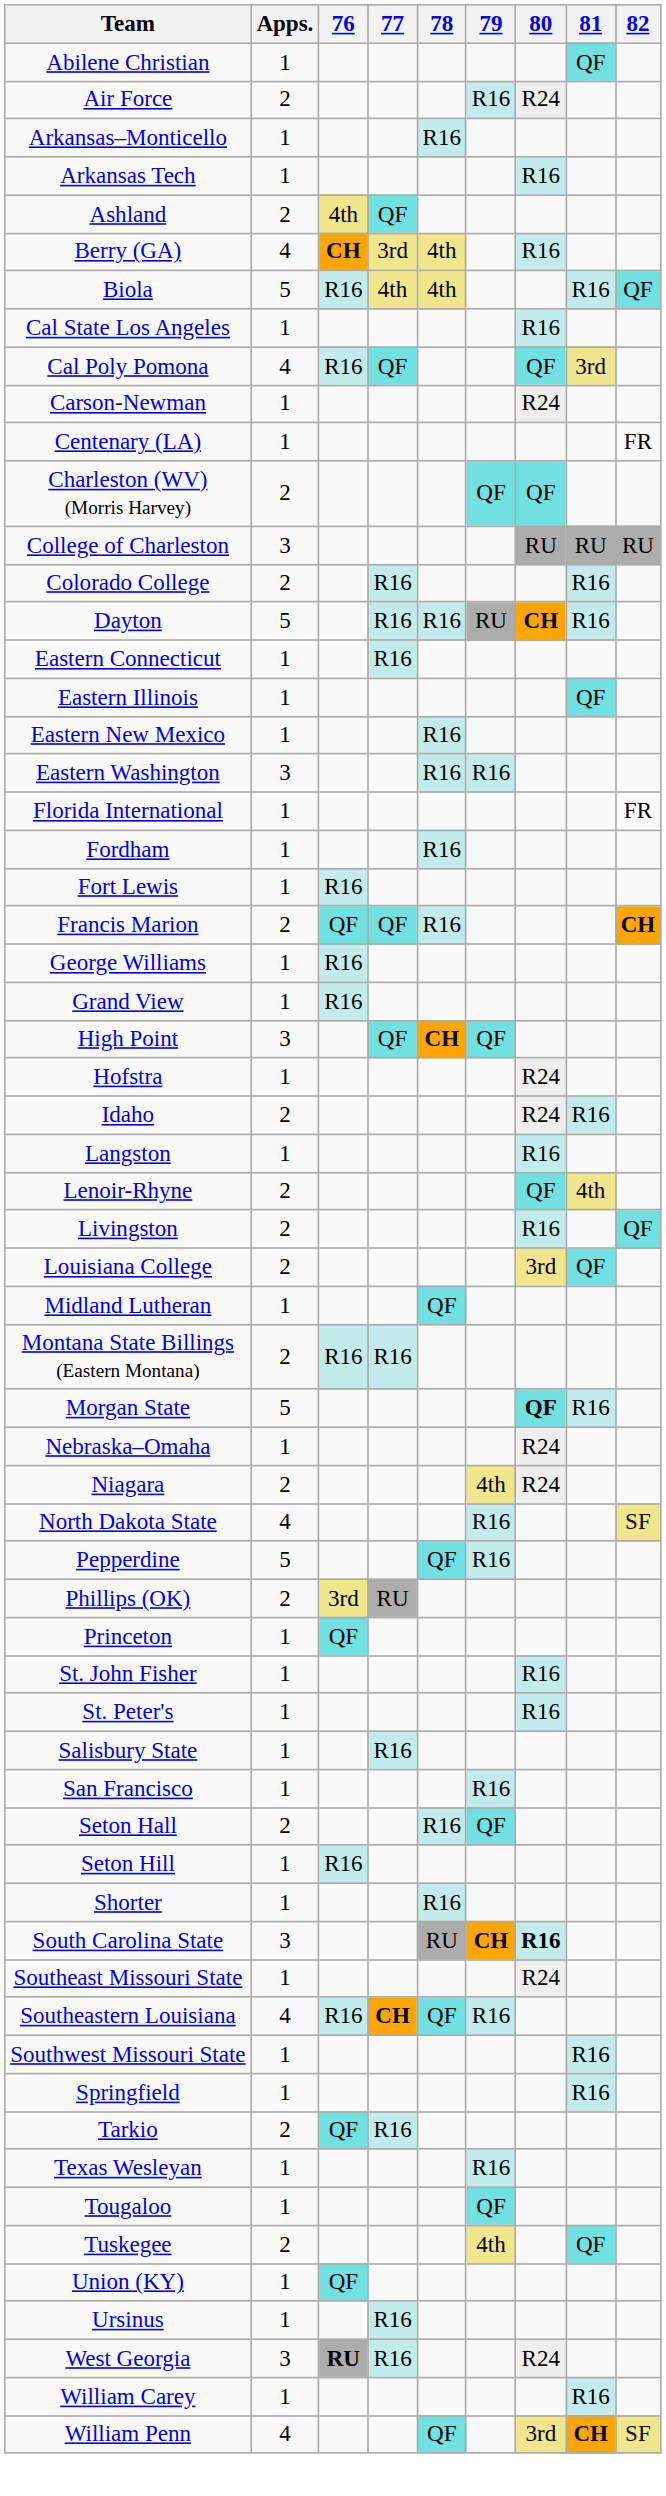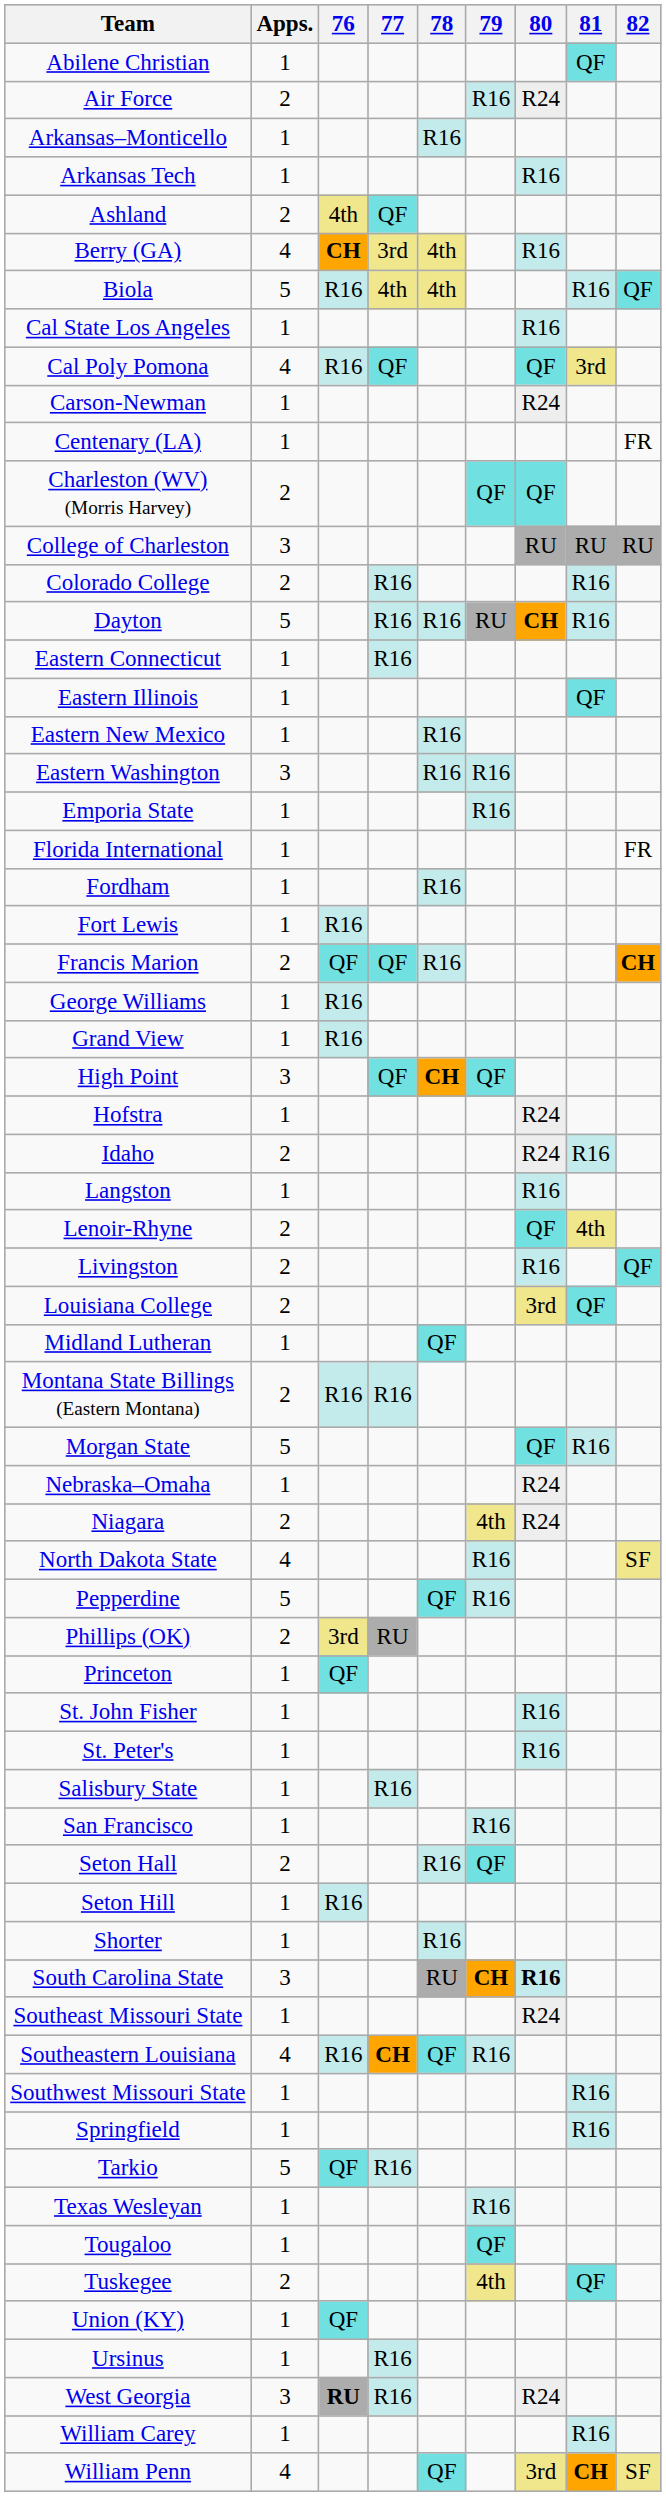 <table class="wikitable sortable" style="font-size:90%; text-align: center;">
 <tr>
 <th>Team</th>
 <th>Apps.</th>
 <th><a href='#'>76</a></th>
 <th><a href='#'>77</a></th>
 <th><a href='#'>78</a></th>
 <th><a href='#'>79</a></th>
 <th><a href='#'>80</a></th>
 <th><a href='#'>81</a></th>
 <th><a href='#'>82</a></th>
 </tr>
 <tr>
 <td><a href='#'>Abilene Christian</a></td>
 <td>1</td>
 <td></td>
 <td></td>
 <td></td>
 <td></td>
 <td></td>
 <td style="background:#70E0E0">QF</td>
 <td></td>
 </tr>
 <tr>
 <td><a href='#'>Air Force</a></td>
 <td>2</td>
 <td></td>
 <td></td>
 <td></td>
 <td style="background:#C4EBEB">R16</td>
 <td style="background:#EEEEEE">R24</td>
 <td></td>
 <td></td>
 </tr>
 <tr>
 <td><a href='#'>Arkansas–Monticello</a></td>
 <td>1</td>
 <td></td>
 <td></td>
 <td style="background:#C4EBEB">R16</td>
 <td></td>
 <td></td>
 <td></td>
 <td></td>
 </tr>
 <tr>
 <td><a href='#'>Arkansas Tech</a></td>
 <td>1</td>
 <td></td>
 <td></td>
 <td></td>
 <td></td>
 <td style="background:#C4EBEB">R16</td>
 <td></td>
 <td></td>
 </tr>
 <tr>
 <td><a href='#'>Ashland</a></td>
 <td>2</td>
 <td style="background:#F0E68C">4th</td>
 <td style="background:#70E0E0">QF</td>
 <td></td>
 <td></td>
 <td></td>
 <td></td>
 <td></td>
 </tr>
 <tr>
 <td><a href='#'>Berry (GA)</a></td>
 <td>4</td>
 <td style="background:#FFA500"><strong>CH</strong></td>
 <td style="background:#F0E68C">3rd</td>
 <td style="background:#F0E68C">4th</td>
 <td></td>
 <td style="background:#C4EBEB">R16</td>
 <td></td>
 <td></td>
 </tr>
 <tr>
 <td><a href='#'>Biola</a></td>
 <td>5</td>
 <td style="background:#C4EBEB">R16</td>
 <td style="background:#F0E68C">4th</td>
 <td style="background:#F0E68C">4th</td>
 <td></td>
 <td></td>
 <td style="background:#C4EBEB">R16</td>
 <td style="background:#70E0E0">QF</td>
 </tr>
 <tr>
 <td><a href='#'>Cal State Los Angeles</a></td>
 <td>1</td>
 <td></td>
 <td></td>
 <td></td>
 <td></td>
 <td style="background:#C4EBEB">R16</td>
 <td></td>
 <td></td>
 </tr>
 <tr>
 <td><a href='#'>Cal Poly Pomona</a></td>
 <td>4</td>
 <td style="background:#C4EBEB">R16</td>
 <td style="background:#70E0E0">QF</td>
 <td></td>
 <td></td>
 <td style="background:#70E0E0">QF</td>
 <td style="background:#F0E68C">3rd</td>
 <td></td>
 </tr>
 <tr>
 <td><a href='#'>Carson-Newman</a></td>
 <td>1</td>
 <td></td>
 <td></td>
 <td></td>
 <td></td>
 <td style="background:#EEEEEE">R24</td>
 <td></td>
 <td></td>
 </tr>
 <tr>
 <td><a href='#'>Centenary (LA)</a></td>
 <td>1</td>
 <td></td>
 <td></td>
 <td></td>
 <td></td>
 <td></td>
 <td></td>
 <td>FR</td>
 </tr>
 <tr>
 <td><a href='#'>Charleston (WV)</a><br><small>(Morris Harvey)</small></td>
 <td>2</td>
 <td></td>
 <td></td>
 <td></td>
 <td style="background:#70E0E0">QF</td>
 <td style="background:#70E0E0">QF</td>
 <td></td>
 <td></td>
 </tr>
 <tr>
 <td><a href='#'>College of Charleston</a></td>
 <td>3</td>
 <td></td>
 <td></td>
 <td></td>
 <td></td>
 <td style="background:#ACACAC">RU</td>
 <td style="background:#ACACAC">RU</td>
 <td style="background:#ACACAC">RU</td>
 </tr>
 <tr>
 <td><a href='#'>Colorado College</a></td>
 <td>2</td>
 <td></td>
 <td style="background:#C4EBEB">R16</td>
 <td></td>
 <td></td>
 <td></td>
 <td style="background:#C4EBEB">R16</td>
 <td></td>
 </tr>
 <tr>
 <td><a href='#'>Dayton</a></td>
 <td>5</td>
 <td></td>
 <td style="background:#C4EBEB">R16</td>
 <td style="background:#C4EBEB">R16</td>
 <td style="background:#ACACAC">RU</td>
 <td style="background:#FFA500"><strong>CH</strong></td>
 <td style="background:#C4EBEB">R16</td>
 <td></td>
 </tr>
 <tr>
 <td><a href='#'>Eastern Connecticut</a></td>
 <td>1</td>
 <td></td>
 <td style="background:#C4EBEB">R16</td>
 <td></td>
 <td></td>
 <td></td>
 <td></td>
 <td></td>
 </tr>
 <tr>
 <td><a href='#'>Eastern Illinois</a></td>
 <td>1</td>
 <td></td>
 <td></td>
 <td></td>
 <td></td>
 <td></td>
 <td style="background:#70E0E0">QF</td>
 <td></td>
 </tr>
 <tr>
 <td><a href='#'>Eastern New Mexico</a></td>
 <td>1</td>
 <td></td>
 <td></td>
 <td style="background:#C4EBEB">R16</td>
 <td></td>
 <td></td>
 <td></td>
 <td></td>
 </tr>
 <tr>
 <td><a href='#'>Eastern Washington</a></td>
 <td>3</td>
 <td></td>
 <td></td>
 <td style="background:#C4EBEB">R16</td>
 <td style="background:#C4EBEB">R16</td>
 <td></td>
 <td></td>
 <td></td>
 </tr>
 <tr>
+<td><a href='#'>Emporia State</a></td>
+<td>1</td>
+<td></td>
+<td></td>
+<td></td>
+<td style="background:#C4EBEB">R16</td>
+<td></td>
+<td></td>
+<td></td>
+</tr>
+<tr>
 <td><a href='#'>Florida International</a></td>
 <td>1</td>
 <td></td>
 <td></td>
 <td></td>
 <td></td>
 <td></td>
 <td></td>
 <td>FR</td>
 </tr>
 <tr>
 <td><a href='#'>Fordham</a></td>
 <td>1</td>
 <td></td>
 <td></td>
 <td style="background:#C4EBEB">R16</td>
 <td></td>
 <td></td>
 <td></td>
 <td></td>
 </tr>
 <tr>
 <td><a href='#'>Fort Lewis</a></td>
 <td>1</td>
 <td style="background:#C4EBEB">R16</td>
 <td></td>
 <td></td>
 <td></td>
 <td></td>
 <td></td>
 <td></td>
 </tr>
 <tr>
 <td><a href='#'>Francis Marion</a></td>
 <td>2</td>
 <td style="background:#70E0E0">QF</td>
 <td style="background:#70E0E0">QF</td>
 <td style="background:#C4EBEB">R16</td>
 <td></td>
 <td></td>
 <td></td>
 <td style="background:#FFA500"><strong>CH</strong></td>
 </tr>
 <tr>
 <td><a href='#'>George Williams</a></td>
 <td>1</td>
 <td style="background:#C4EBEB">R16</td>
 <td></td>
 <td></td>
 <td></td>
 <td></td>
 <td></td>
 <td></td>
 </tr>
 <tr>
 <td><a href='#'>Grand View</a></td>
 <td>1</td>
 <td style="background:#C4EBEB">R16</td>
 <td></td>
 <td></td>
 <td></td>
 <td></td>
 <td></td>
 <td></td>
 </tr>
 <tr>
 <td><a href='#'>High Point</a></td>
 <td>3</td>
 <td></td>
 <td style="background:#70E0E0">QF</td>
 <td style="background:#FFA500"><strong>CH</strong></td>
 <td style="background:#70E0E0">QF</td>
 <td></td>
 <td></td>
 <td></td>
 </tr>
 <tr>
 <td><a href='#'>Hofstra</a></td>
 <td>1</td>
 <td></td>
 <td></td>
 <td></td>
 <td></td>
 <td style="background:#EEEEEE">R24</td>
 <td></td>
 <td></td>
 </tr>
 <tr>
 <td><a href='#'>Idaho</a></td>
 <td>2</td>
 <td></td>
 <td></td>
 <td></td>
 <td></td>
 <td style="background:#EEEEEE">R24</td>
 <td style="background:#C4EBEB">R16</td>
 <td></td>
 </tr>
 <tr>
 <td><a href='#'>Langston</a></td>
 <td>1</td>
 <td></td>
 <td></td>
 <td></td>
 <td></td>
 <td style="background:#C4EBEB">R16</td>
 <td></td>
 <td></td>
 </tr>
 <tr>
 <td><a href='#'>Lenoir-Rhyne</a></td>
 <td>2</td>
 <td></td>
 <td></td>
 <td></td>
 <td></td>
 <td style="background:#70E0E0">QF</td>
 <td style="background:#F0E68C">4th</td>
 <td></td>
 </tr>
 <tr>
 <td><a href='#'>Livingston</a></td>
 <td>2</td>
 <td></td>
 <td></td>
 <td></td>
 <td></td>
 <td style="background:#C4EBEB">R16</td>
 <td></td>
 <td style="background:#70E0E0">QF</td>
 </tr>
 <tr>
 <td><a href='#'>Louisiana College</a></td>
 <td>2</td>
 <td></td>
 <td></td>
 <td></td>
 <td></td>
 <td style="background:#F0E68C">3rd</td>
 <td style="background:#70E0E0">QF</td>
 <td></td>
 </tr>
 <tr>
 <td><a href='#'>Midland Lutheran</a></td>
 <td>1</td>
 <td></td>
 <td></td>
 <td style="background:#70E0E0">QF</td>
 <td></td>
 <td></td>
 <td></td>
 <td></td>
 </tr>
 <tr>
 <td><a href='#'>Montana State Billings</a><br><small>(Eastern Montana)</small></td>
 <td>2</td>
 <td style="background:#C4EBEB">R16</td>
 <td style="background:#C4EBEB">R16</td>
 <td></td>
 <td></td>
 <td></td>
 <td></td>
 <td></td>
 </tr>
 <tr>
 <td><a href='#'>Morgan State</a></td>
 <td>5</td>
 <td></td>
 <td></td>
 <td></td>
 <td></td>
-<td style="background:#70E0E0"><strong>QF</strong></td>
+<td style="background:#70E0E0">QF</td>
 <td style="background:#C4EBEB">R16</td>
 <td></td>
 </tr>
 <tr>
 <td><a href='#'>Nebraska–Omaha</a></td>
 <td>1</td>
 <td></td>
 <td></td>
 <td></td>
 <td></td>
 <td style="background:#EEEEEE">R24</td>
 <td></td>
 <td></td>
 </tr>
 <tr>
 <td><a href='#'>Niagara</a></td>
 <td>2</td>
 <td></td>
 <td></td>
 <td></td>
 <td style="background:#F0E68C">4th</td>
 <td style="background:#EEEEEE">R24</td>
 <td></td>
 <td></td>
 </tr>
 <tr>
 <td><a href='#'>North Dakota State</a></td>
 <td>4</td>
 <td></td>
 <td></td>
 <td></td>
 <td style="background:#C4EBEB">R16</td>
 <td></td>
 <td></td>
 <td style="background:#F0E68C">SF</td>
 </tr>
 <tr>
 <td><a href='#'>Pepperdine</a></td>
 <td>5</td>
 <td></td>
 <td></td>
 <td style="background:#70E0E0">QF</td>
 <td style="background:#C4EBEB">R16</td>
 <td></td>
 <td></td>
 <td></td>
 </tr>
 <tr>
 <td><a href='#'>Phillips (OK)</a></td>
 <td>2</td>
 <td style="background:#F0E68C">3rd</td>
 <td style="background:#ACACAC">RU</td>
 <td></td>
 <td></td>
 <td></td>
 <td></td>
 <td></td>
 </tr>
 <tr>
 <td><a href='#'>Princeton</a></td>
 <td>1</td>
 <td style="background:#70E0E0">QF</td>
 <td></td>
 <td></td>
 <td></td>
 <td></td>
 <td></td>
 <td></td>
 </tr>
 <tr>
 <td><a href='#'>St. John Fisher</a></td>
 <td>1</td>
 <td></td>
 <td></td>
 <td></td>
 <td></td>
 <td style="background:#C4EBEB">R16</td>
 <td></td>
 <td></td>
 </tr>
 <tr>
 <td><a href='#'>St. Peter's</a></td>
 <td>1</td>
 <td></td>
 <td></td>
 <td></td>
 <td></td>
 <td style="background:#C4EBEB">R16</td>
 <td></td>
 <td></td>
 </tr>
 <tr>
 <td><a href='#'>Salisbury State</a></td>
 <td>1</td>
 <td></td>
 <td style="background:#C4EBEB">R16</td>
 <td></td>
 <td></td>
 <td></td>
 <td></td>
 <td></td>
 </tr>
 <tr>
 <td><a href='#'>San Francisco</a></td>
 <td>1</td>
 <td></td>
 <td></td>
 <td></td>
 <td style="background:#C4EBEB">R16</td>
 <td></td>
 <td></td>
 <td></td>
 </tr>
 <tr>
 <td><a href='#'>Seton Hall</a></td>
 <td>2</td>
 <td></td>
 <td></td>
 <td style="background:#C4EBEB">R16</td>
 <td style="background:#70E0E0">QF</td>
 <td></td>
 <td></td>
 <td></td>
 </tr>
 <tr>
 <td><a href='#'>Seton Hill</a></td>
 <td>1</td>
 <td style="background:#C4EBEB">R16</td>
 <td></td>
 <td></td>
 <td></td>
 <td></td>
 <td></td>
 <td></td>
 </tr>
 <tr>
 <td><a href='#'>Shorter</a></td>
 <td>1</td>
 <td></td>
 <td></td>
 <td style="background:#C4EBEB">R16</td>
 <td></td>
 <td></td>
 <td></td>
 <td></td>
 </tr>
 <tr>
 <td><a href='#'>South Carolina State</a></td>
 <td>3</td>
 <td></td>
 <td></td>
 <td style="background:#ACACAC">RU</td>
 <td style="background:#FFA500"><strong>CH</strong></td>
 <td style="background:#C4EBEB"><strong>R16</strong></td>
 <td></td>
 <td></td>
 </tr>
 <tr>
 <td><a href='#'>Southeast Missouri State</a></td>
 <td>1</td>
 <td></td>
 <td></td>
 <td></td>
 <td></td>
 <td style="background:#EEEEEE">R24</td>
 <td></td>
 <td></td>
 </tr>
 <tr>
 <td><a href='#'>Southeastern Louisiana</a></td>
 <td>4</td>
 <td style="background:#C4EBEB">R16</td>
 <td style="background:#FFA500"><strong>CH</strong></td>
 <td style="background:#70E0E0">QF</td>
 <td style="background:#C4EBEB">R16</td>
 <td></td>
 <td></td>
 <td></td>
 </tr>
 <tr>
 <td><a href='#'>Southwest Missouri State</a></td>
 <td>1</td>
 <td></td>
 <td></td>
 <td></td>
 <td></td>
 <td></td>
 <td style="background:#C4EBEB">R16</td>
 <td></td>
 </tr>
 <tr>
 <td><a href='#'>Springfield</a></td>
 <td>1</td>
 <td></td>
 <td></td>
 <td></td>
 <td></td>
 <td></td>
 <td style="background:#C4EBEB">R16</td>
 <td></td>
 </tr>
 <tr>
 <td><a href='#'>Tarkio</a></td>
-<td>2</td>
+<td>5</td>
 <td style="background:#70E0E0">QF</td>
 <td style="background:#C4EBEB">R16</td>
 <td></td>
 <td></td>
 <td></td>
 <td></td>
 <td></td>
 </tr>
 <tr>
 <td><a href='#'>Texas Wesleyan</a></td>
 <td>1</td>
 <td></td>
 <td></td>
 <td></td>
 <td style="background:#C4EBEB">R16</td>
 <td></td>
 <td></td>
 <td></td>
 </tr>
 <tr>
 <td><a href='#'>Tougaloo</a></td>
 <td>1</td>
 <td></td>
 <td></td>
 <td></td>
 <td style="background:#70E0E0">QF</td>
 <td></td>
 <td></td>
 <td></td>
 </tr>
 <tr>
 <td><a href='#'>Tuskegee</a></td>
 <td>2</td>
 <td></td>
 <td></td>
 <td></td>
 <td style="background:#F0E68C">4th</td>
 <td></td>
 <td style="background:#70E0E0">QF</td>
 <td></td>
 </tr>
 <tr>
 <td><a href='#'>Union (KY)</a></td>
 <td>1</td>
 <td style="background:#70E0E0">QF</td>
 <td></td>
 <td></td>
 <td></td>
 <td></td>
 <td></td>
 <td></td>
 </tr>
 <tr>
 <td><a href='#'>Ursinus</a></td>
 <td>1</td>
 <td></td>
 <td style="background:#C4EBEB">R16</td>
 <td></td>
 <td></td>
 <td></td>
 <td></td>
 <td></td>
 </tr>
 <tr>
 <td><a href='#'>West Georgia</a></td>
 <td>3</td>
 <td style="background:#ACACAC"><strong>RU</strong></td>
 <td style="background:#C4EBEB">R16</td>
 <td></td>
 <td></td>
 <td style="background:#EEEEEE">R24</td>
 <td></td>
 <td></td>
 </tr>
 <tr>
 <td><a href='#'>William Carey</a></td>
 <td>1</td>
 <td></td>
 <td></td>
 <td></td>
 <td></td>
 <td></td>
 <td style="background:#C4EBEB">R16</td>
 <td></td>
 </tr>
 <tr>
 <td><a href='#'>William Penn</a></td>
 <td>4</td>
 <td></td>
 <td></td>
 <td style="background:#70E0E0">QF</td>
 <td></td>
 <td style="background:#F0E68C">3rd</td>
 <td style="background:#FFA500"><strong>CH</strong></td>
 <td style="background:#F0E68C">SF</td>
 </tr>
 </table>
